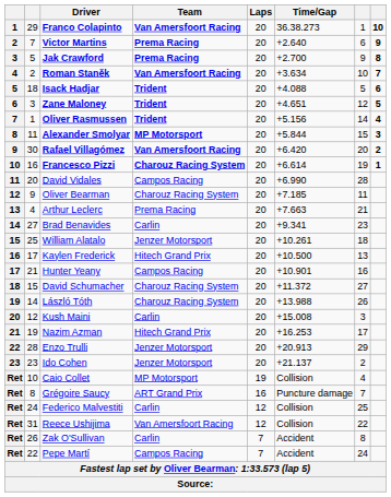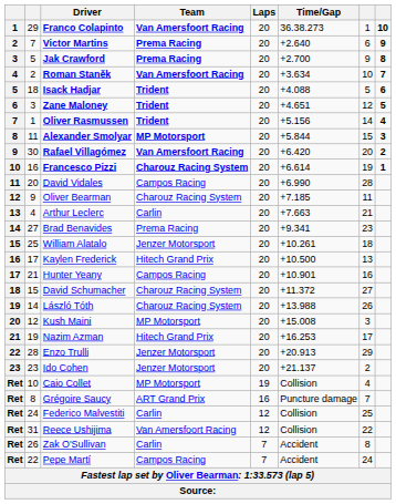 <table class="wikitable" style="font-size:85%">
 <tr>
 <th></th>
 <th></th>
 <th>Driver</th>
 <th>Team</th>
 <th>Laps</th>
 <th>Time/Gap</th>
 <th></th>
 <th></th>
 </tr>
 <tr>
 <th>1</th>
 <td align="center">29</td>
 <td> <strong><a href='#'>Franco Colapinto</a></strong></td>
 <td><strong><a href='#'>Van Amersfoort Racing</a></strong></td>
 <td align="center">20</td>
 <td>36.38.273</td>
 <td align="center">1</td>
 <td align="center"><strong>10</strong></td>
 </tr>
 <tr>
 <th>2</th>
 <td align="center">7</td>
 <td> <strong><a href='#'>Victor Martins</a></strong></td>
 <td><strong><a href='#'>Prema Racing</a></strong></td>
 <td align="center">20</td>
 <td>+2.640</td>
 <td align="center">6</td>
 <td align="center"><strong>9</strong></td>
 </tr>
 <tr>
 <th>3</th>
 <td align="center">5</td>
 <td> <strong><a href='#'>Jak Crawford</a></strong></td>
 <td><strong><a href='#'>Prema Racing</a></strong></td>
 <td align="center">20</td>
 <td>+2.700</td>
 <td align="center">9</td>
 <td align="center"><strong>8</strong></td>
 </tr>
 <tr>
 <th>4</th>
 <td align="center">2</td>
 <td> <strong><a href='#'>Roman Staněk</a></strong></td>
 <td><strong><a href='#'>Van Amersfoort Racing</a></strong></td>
 <td align="center">20</td>
 <td>+3.634</td>
 <td align="center">10</td>
 <td align="center"><strong>7</strong></td>
 </tr>
 <tr>
 <th>5</th>
 <td align="center">18</td>
 <td> <strong><a href='#'>Isack Hadjar</a></strong></td>
 <td><strong><a href='#'>Trident</a></strong></td>
 <td align="center">20</td>
 <td>+4.088</td>
 <td align="center">5</td>
 <td align="center"><strong>6</strong></td>
 </tr>
 <tr>
 <th>6</th>
 <td align="center">3</td>
 <td> <strong><a href='#'>Zane Maloney</a></strong></td>
 <td><strong><a href='#'>Trident</a></strong></td>
 <td align="center">20</td>
 <td>+4.651</td>
 <td align="center">12</td>
 <td align="center"><strong>5</strong></td>
 </tr>
 <tr>
 <th>7</th>
 <td align="center">1</td>
 <td> <strong><a href='#'>Oliver Rasmussen</a></strong></td>
 <td><strong><a href='#'>Trident</a></strong></td>
 <td align="center">20</td>
 <td>+5.156</td>
 <td align="center">14</td>
 <td align="center"><strong>4</strong></td>
 </tr>
 <tr>
 <th>8</th>
 <td align="center">11</td>
 <td><strong> <a href='#'>Alexander Smolyar</a></strong></td>
 <td><strong><a href='#'>MP Motorsport</a></strong></td>
 <td align="center">20</td>
 <td>+5.844</td>
 <td align="center">15</td>
 <td align="center"><strong>3</strong></td>
 </tr>
 <tr>
 <th>9</th>
 <td align="center">30</td>
 <td> <strong><a href='#'>Rafael Villagómez</a></strong></td>
 <td><strong><a href='#'>Van Amersfoort Racing</a></strong></td>
 <td align="center">20</td>
 <td>+6.420</td>
 <td align="center">20</td>
 <td align="center"><strong>2</strong></td>
 </tr>
 <tr>
 <th>10</th>
 <td align="center">16</td>
 <td> <strong><a href='#'>Francesco Pizzi</a></strong></td>
 <td><strong><a href='#'>Charouz Racing System</a></strong></td>
 <td align="center">20</td>
 <td>+6.614</td>
 <td align="center">19</td>
 <td align="center"><strong>1</strong></td>
 </tr>
 <tr>
 <th>11</th>
 <td align="center">20</td>
 <td> <a href='#'>David Vidales</a></td>
 <td><a href='#'>Campos Racing</a></td>
 <td align="center">20</td>
 <td>+6.990</td>
 <td align="center">28</td>
 <td align="center"></td>
 </tr>
 <tr>
 <th>12</th>
 <td align="center">9</td>
 <td> <a href='#'>Oliver Bearman</a></td>
 <td><a href='#'>Charouz Racing System</a></td>
 <td align="center">20</td>
 <td>+7.185</td>
 <td align="center">11</td>
 <td align="center"></td>
 </tr>
 <tr>
 <th>13</th>
 <td align="center">4</td>
 <td> <a href='#'>Arthur Leclerc</a></td>
-<td><a href='#'>Prema Racing</a></td>
+<td><a href='#'>Carlin</a></td>
 <td align="center">20</td>
 <td>+7.663</td>
 <td align="center">21</td>
 <td align="center"></td>
 </tr>
 <tr>
 <th>14</th>
 <td align="center">27</td>
 <td> <a href='#'>Brad Benavides</a></td>
-<td><a href='#'>Carlin</a></td>
+<td><a href='#'>Prema Racing</a></td>
 <td align="center">20</td>
 <td>+9.341</td>
 <td align="center">23</td>
 <td align="center"></td>
 </tr>
 <tr>
 <th>15</th>
 <td align="center">25</td>
 <td> <a href='#'>William Alatalo</a></td>
 <td><a href='#'>Jenzer Motorsport</a></td>
 <td align="center">20</td>
 <td>+10.261</td>
 <td align="center">18</td>
 <td align="center"></td>
 </tr>
 <tr>
 <th>16</th>
 <td align="center">17</td>
 <td> <a href='#'>Kaylen Frederick</a></td>
 <td><a href='#'>Hitech Grand Prix</a></td>
 <td align="center">20</td>
 <td>+10.500</td>
 <td align="center">13</td>
 <td align="center"></td>
 </tr>
 <tr>
 <th>17</th>
 <td align="center">21</td>
 <td> <a href='#'>Hunter Yeany</a></td>
 <td><a href='#'>Campos Racing</a></td>
 <td align="center">20</td>
 <td>+10.901</td>
 <td align="center">16</td>
 <td align="center"></td>
 </tr>
 <tr>
 <th>18</th>
 <td align="center">15</td>
 <td> <a href='#'> David Schumacher</a></td>
 <td><a href='#'>Charouz Racing System</a></td>
 <td align="center">20</td>
 <td>+11.372</td>
 <td align="center">27</td>
 <td align="center"></td>
 </tr>
 <tr>
 <th>19</th>
 <td align="center">14</td>
 <td> <a href='#'>László Tóth</a></td>
 <td><a href='#'>Charouz Racing System</a></td>
 <td align="center">20</td>
 <td>+13.988</td>
 <td align="center">26</td>
 <td align="center"></td>
 </tr>
 <tr>
 <th>20</th>
 <td align="center">12</td>
 <td> <a href='#'>Kush Maini</a></td>
-<td><a href='#'>Carlin</a></td>
+<td><a href='#'>MP Motorsport</a></td>
 <td align="center">20</td>
 <td>+15.008</td>
 <td align="center">3</td>
 <td align="center"></td>
 </tr>
 <tr>
 <th>21</th>
 <td align="center">19</td>
 <td> <a href='#'>Nazim Azman</a></td>
 <td><a href='#'>Hitech Grand Prix</a></td>
 <td align="center">20</td>
 <td>+16.253</td>
 <td align="center">17</td>
 <td align="center"></td>
 </tr>
 <tr>
 <th>22</th>
 <td align="center">28</td>
 <td> <a href='#'>Enzo Trulli</a></td>
 <td><a href='#'>Jenzer Motorsport</a></td>
 <td align="center">20</td>
 <td>+20.913</td>
 <td align="center">29</td>
 <td align="center"></td>
 </tr>
 <tr>
 <th>23</th>
 <td align="center">23</td>
 <td> <a href='#'>Ido Cohen</a></td>
 <td><a href='#'>Jenzer Motorsport</a></td>
 <td align="center">20</td>
 <td>+21.137</td>
 <td align="center">2</td>
 <td align="center"></td>
 </tr>
 <tr>
 <th>Ret</th>
 <td align="center">10</td>
 <td> <a href='#'>Caio Collet</a></td>
 <td><a href='#'>MP Motorsport</a></td>
 <td align="center">19</td>
 <td>Collision</td>
 <td align="center">4</td>
 <td align="center"></td>
 </tr>
 <tr>
 <th>Ret</th>
 <td align="center">8</td>
 <td> <a href='#'>Grégoire Saucy</a></td>
 <td><a href='#'>ART Grand Prix</a></td>
 <td align="center">16</td>
 <td>Puncture damage</td>
 <td align="center">7</td>
 <td align="center"></td>
 </tr>
 <tr>
 <th>Ret</th>
 <td align="center">24</td>
 <td> <a href='#'>Federico Malvestiti</a></td>
 <td><a href='#'>Carlin</a></td>
 <td align="center">12</td>
 <td>Collision</td>
 <td align="center">25</td>
 <td align="center"></td>
 </tr>
 <tr>
 <th>Ret</th>
 <td align="center">31</td>
 <td> <a href='#'>Reece Ushijima</a></td>
 <td><a href='#'>Van Amersfoort Racing</a></td>
 <td align="center">12</td>
 <td>Collision</td>
 <td align="center">22</td>
 <td align="center"></td>
 </tr>
 <tr>
 <th>Ret</th>
 <td align="center">26</td>
 <td> <a href='#'>Zak O'Sullivan</a></td>
 <td><a href='#'>Carlin</a></td>
 <td align="center">7</td>
 <td>Accident</td>
 <td align="center">8</td>
 <td align="center"></td>
 </tr>
 <tr>
 <th>Ret</th>
 <td align="center">22</td>
 <td> <a href='#'>Pepe Martí</a></td>
 <td><a href='#'>Campos Racing</a></td>
 <td align="center">7</td>
 <td>Accident</td>
 <td align="center">24</td>
 <td align="center"></td>
 </tr>
 <tr>
 <th colspan="8"><em>Fastest lap set by</em> <strong> <a href='#'>Oliver Bearman</a><strong><em>: 1:33.573 (lap 5)<em></th>
 </tr>
 <tr>
 <th colspan="8">Source:</th>
 </tr>
 </table>
